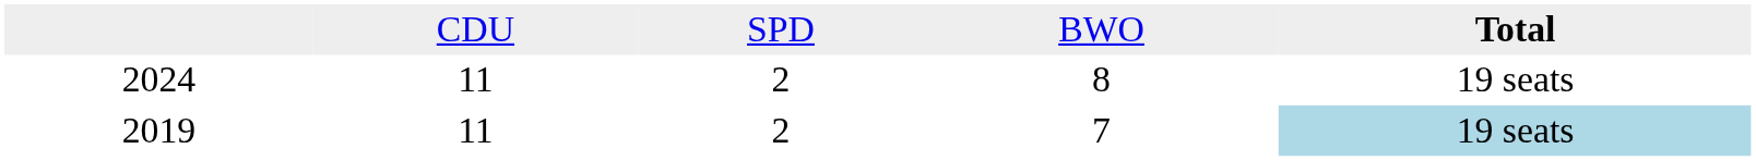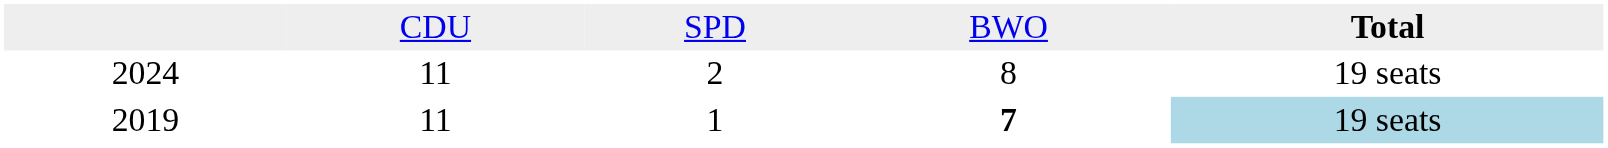 <table border="0" cellpadding="2" cellspacing="0" width="60%">
 <tr bgcolor="#eeeeee" align="center">
 <td></td>
 <td><a href='#'>CDU</a></td>
 <td><a href='#'>SPD</a></td>
 <td><a href='#'>BWO</a></td>
 <td><strong>Total</strong></td>
 </tr>
 <tr align="center">
 <td>2024</td>
 <td>11</td>
 <td>2</td>
 <td>8</td>
 <td>19 seats</td>
 </tr>
 <tr align="center">
 <td>2019</td>
 <td>11</td>
-<td>2</td>
-<td>7</td>
+<td>1</td>
+<td><strong>7</strong></td>
 <td style="background: lightblue;">19 seats</td>
 </tr>
 </table>
